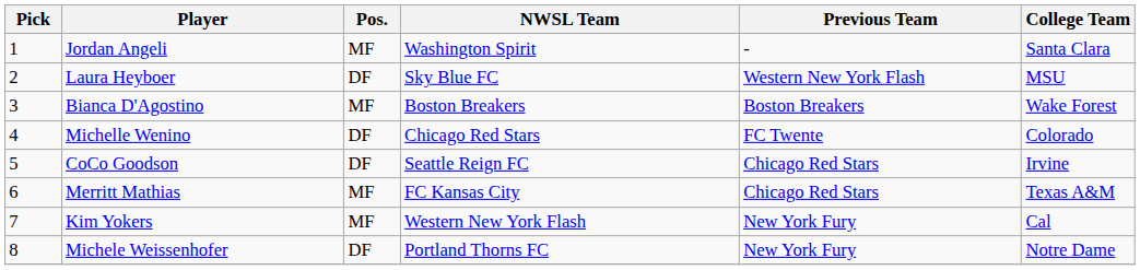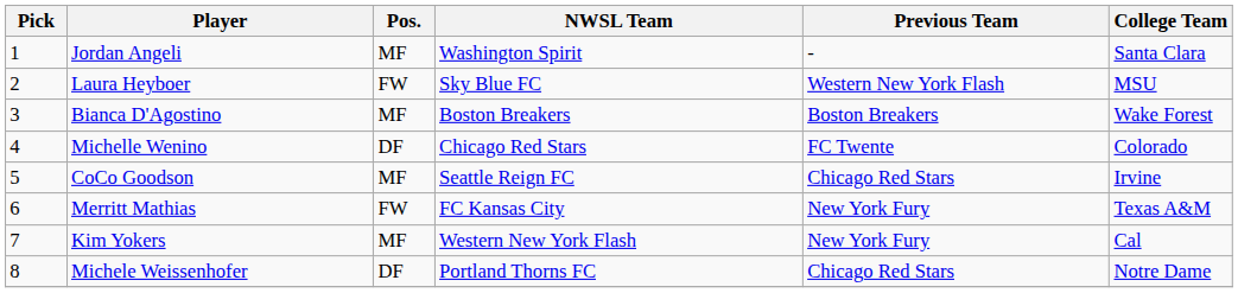 <table class="wikitable">
 <tr>
 <th width="5%">Pick</th>
 <th width="25%">Player</th>
 <th width="5%">Pos.</th>
 <th width="30%">NWSL Team</th>
 <th width="25%">Previous Team</th>
 <th width="25%">College Team</th>
 </tr>
 <tr>
 <td>1</td>
 <td><a href='#'>Jordan Angeli</a></td>
 <td>MF</td>
 <td><a href='#'>Washington Spirit</a></td>
 <td>-</td>
 <td><a href='#'>Santa Clara</a></td>
 </tr>
 <tr>
 <td>2</td>
 <td><a href='#'>Laura Heyboer</a></td>
-<td>DF</td>
+<td>FW</td>
 <td><a href='#'>Sky Blue FC</a></td>
 <td><a href='#'>Western New York Flash</a></td>
 <td><a href='#'>MSU</a></td>
 </tr>
 <tr>
 <td>3</td>
 <td><a href='#'>Bianca D'Agostino</a></td>
 <td>MF</td>
 <td><a href='#'>Boston Breakers</a></td>
 <td><a href='#'>Boston Breakers</a></td>
 <td><a href='#'>Wake Forest</a></td>
 </tr>
 <tr>
 <td>4</td>
 <td><a href='#'>Michelle Wenino</a></td>
 <td>DF</td>
 <td><a href='#'>Chicago Red Stars</a></td>
 <td><a href='#'>FC Twente</a></td>
 <td><a href='#'>Colorado</a></td>
 </tr>
 <tr>
 <td>5</td>
 <td><a href='#'>CoCo Goodson</a></td>
-<td>DF</td>
+<td>MF</td>
 <td><a href='#'>Seattle Reign FC</a></td>
 <td><a href='#'>Chicago Red Stars</a></td>
 <td><a href='#'>Irvine</a></td>
 </tr>
 <tr>
 <td>6</td>
 <td><a href='#'>Merritt Mathias</a></td>
-<td>MF</td>
+<td>FW</td>
 <td><a href='#'>FC Kansas City</a></td>
-<td><a href='#'>Chicago Red Stars</a></td>
+<td><a href='#'>New York Fury</a></td>
 <td><a href='#'>Texas A&M</a></td>
 </tr>
 <tr>
 <td>7</td>
 <td><a href='#'>Kim Yokers</a></td>
 <td>MF</td>
 <td><a href='#'>Western New York Flash</a></td>
 <td><a href='#'>New York Fury</a></td>
 <td><a href='#'>Cal</a></td>
 </tr>
 <tr>
 <td>8</td>
 <td><a href='#'>Michele Weissenhofer</a></td>
 <td>DF</td>
 <td><a href='#'>Portland Thorns FC</a></td>
-<td><a href='#'>New York Fury</a></td>
+<td><a href='#'>Chicago Red Stars</a></td>
 <td><a href='#'>Notre Dame</a></td>
 </tr>
 <tr>
 </tr>
 </table>
